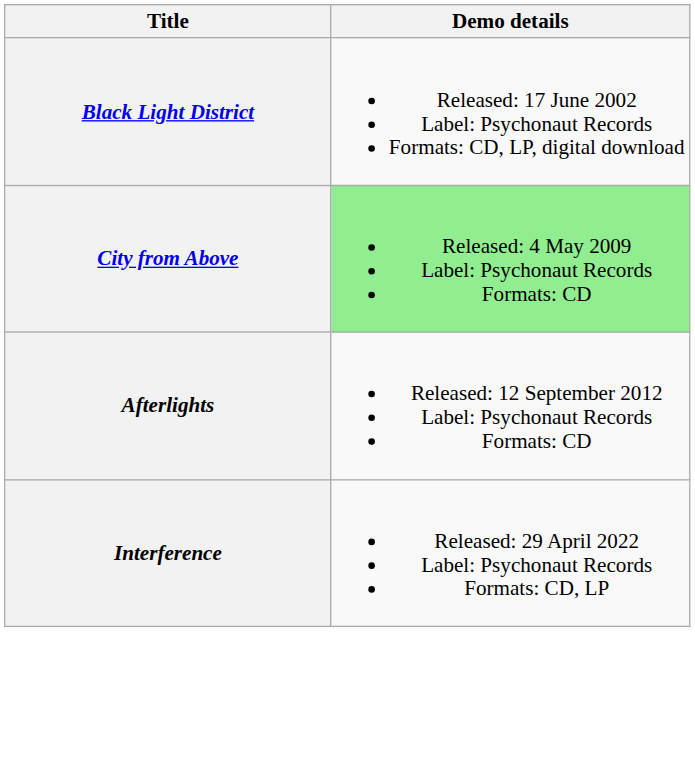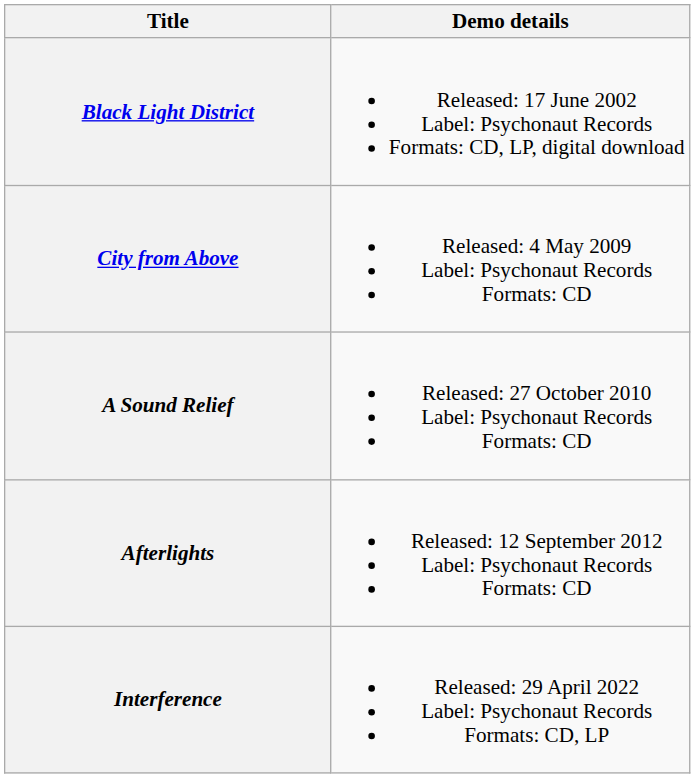 <table class="wikitable plainrowheaders" style="text-align:center;">
 <tr>
 <th scope="col" style="width:15em;">Title</th>
 <th scope="col">Demo details</th>
 </tr>
 <tr>
 <th scope="row"><em><a href='#'>Black Light District</a></em></th>
 <td><br><ul><li>Released: 17 June 2002</li><li>Label: Psychonaut Records</li><li>Formats: CD, LP, digital download</li></ul></td>
 </tr>
 <tr>
 <th scope="row"><em><a href='#'>City from Above</a></em></th>
-<td style="background: lightgreen;"><br><ul><li>Released: 4 May 2009</li><li>Label: Psychonaut Records</li><li>Formats: CD</li></ul></td>
+<td><br><ul><li>Released: 4 May 2009</li><li>Label: Psychonaut Records</li><li>Formats: CD</li></ul></td>
+</tr>
+<tr>
+<th scope="row"><em>A Sound Relief</em></th>
+<td><br><ul><li>Released: 27 October 2010</li><li>Label: Psychonaut Records</li><li>Formats: CD</li></ul></td>
 </tr>
 <tr>
 <th scope="row"><em>Afterlights</em></th>
 <td><br><ul><li>Released: 12 September 2012</li><li>Label: Psychonaut Records</li><li>Formats: CD</li></ul></td>
 </tr>
 <tr>
 <th scope="row"><em>Interference</em></th>
 <td><br><ul><li>Released: 29 April 2022</li><li>Label: Psychonaut Records</li><li>Formats: CD, LP</li></ul></td>
 </tr>
 </table>
